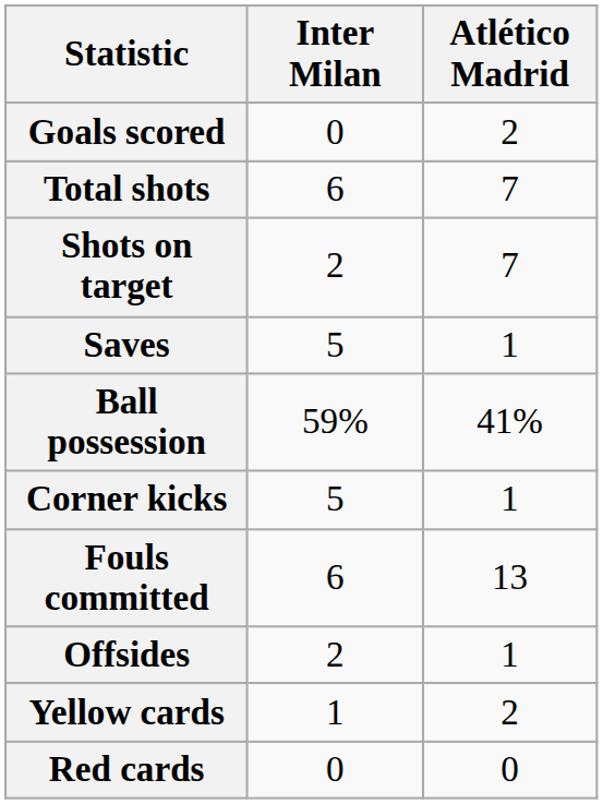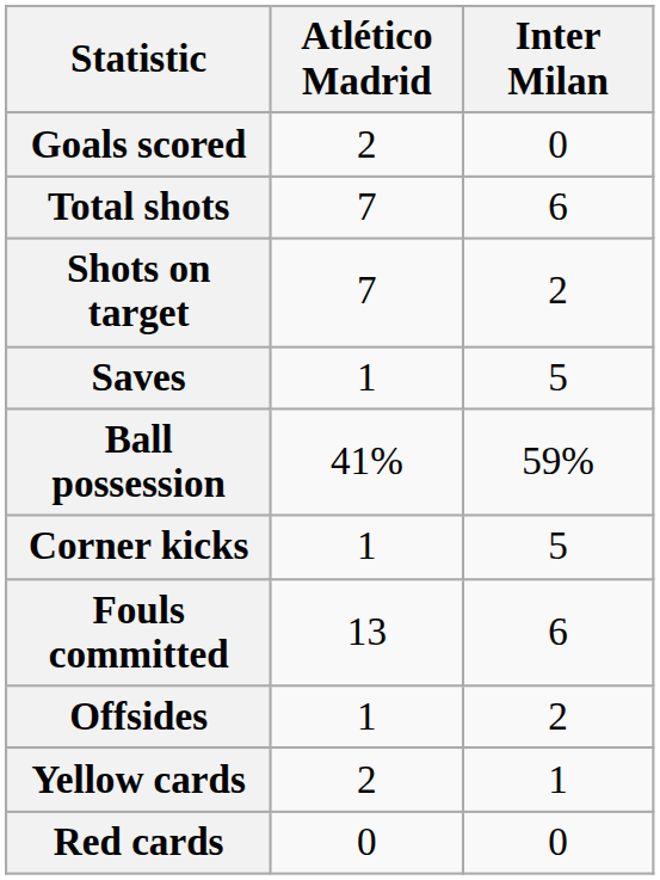 <table class="wikitable plainrowheaders" style="text-align:center">
 <tr>
 <th scope="col" style="width:100px">Statistic</th>
+<th scope="col" style="width:70px">Atlético Madrid</th>
 <th scope="col" style="width:70px">Inter Milan</th>
-<th scope="col" style="width:70px">Atlético Madrid</th>
 </tr>
 <tr>
 <th scope=row>Goals scored</th>
+<td>2</td>
 <td>0</td>
+</tr>
+<tr>
+<th scope=row>Total shots</th>
+<td>7</td>
+<td>6</td>
+</tr>
+<tr>
+<th scope=row>Shots on target</th>
+<td>7</td>
 <td>2</td>
 </tr>
 <tr>
-<th scope=row>Total shots</th>
-<td>6</td>
-<td>7</td>
-</tr>
-<tr>
-<th scope=row>Shots on target</th>
-<td>2</td>
-<td>7</td>
-</tr>
-<tr>
 <th scope=row>Saves</th>
+<td>1</td>
 <td>5</td>
-<td>1</td>
 </tr>
 <tr>
 <th scope=row>Ball possession</th>
+<td>41%</td>
 <td>59%</td>
-<td>41%</td>
 </tr>
 <tr>
 <th scope=row>Corner kicks</th>
+<td>1</td>
 <td>5</td>
-<td>1</td>
 </tr>
 <tr>
 <th scope=row>Fouls committed</th>
+<td>13</td>
 <td>6</td>
-<td>13</td>
 </tr>
 <tr>
 <th scope=row>Offsides</th>
+<td>1</td>
 <td>2</td>
-<td>1</td>
 </tr>
 <tr>
 <th scope=row>Yellow cards</th>
+<td>2</td>
 <td>1</td>
-<td>2</td>
 </tr>
 <tr>
 <th scope=row>Red cards</th>
 <td>0</td>
 <td>0</td>
 </tr>
 </table>
